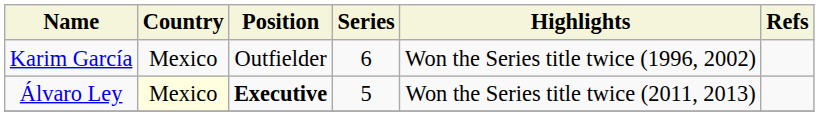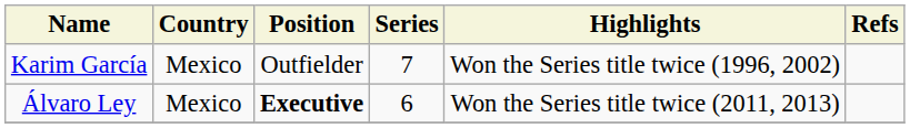 <table class="wikitable">
 <tr>
 <th style="background:#F5F5DC;">Name</th>
 <th style="background:#F5F5DC;">Country</th>
 <th style="background:#F5F5DC;">Position</th>
 <th style="background:#F5F5DC;">Series</th>
 <th style="background:#F5F5DC;">Highlights</th>
 <th style="background:#F5F5DC;">Refs</th>
 </tr>
 <tr align=center>
 <td><a href='#'>Karim García</a></td>
 <td> Mexico</td>
 <td>Outfielder</td>
-<td>6</td>
+<td>7</td>
 <td>Won the Series title twice (1996, 2002)</td>
 <td></td>
 </tr>
 <tr align=center>
 <td><a href='#'>Álvaro Ley</a></td>
-<td style="background: lightyellow;"> Mexico</td>
+<td> Mexico</td>
 <td><strong>Executive</strong></td>
-<td>5</td>
+<td>6</td>
 <td>Won the Series title twice (2011, 2013)</td>
 <td></td>
 </tr>
 <tr align=center>
 </tr>
 </table>
